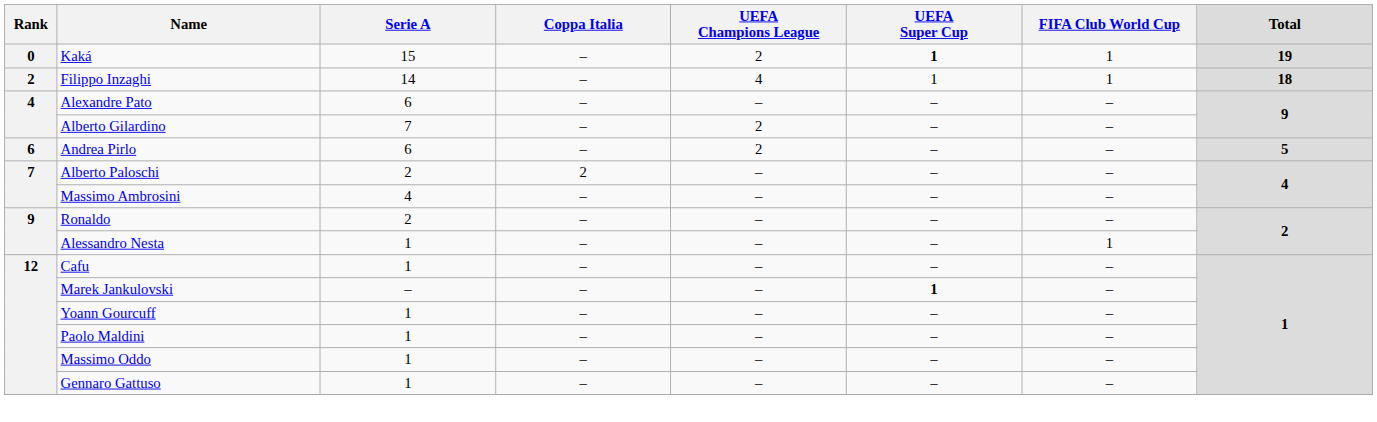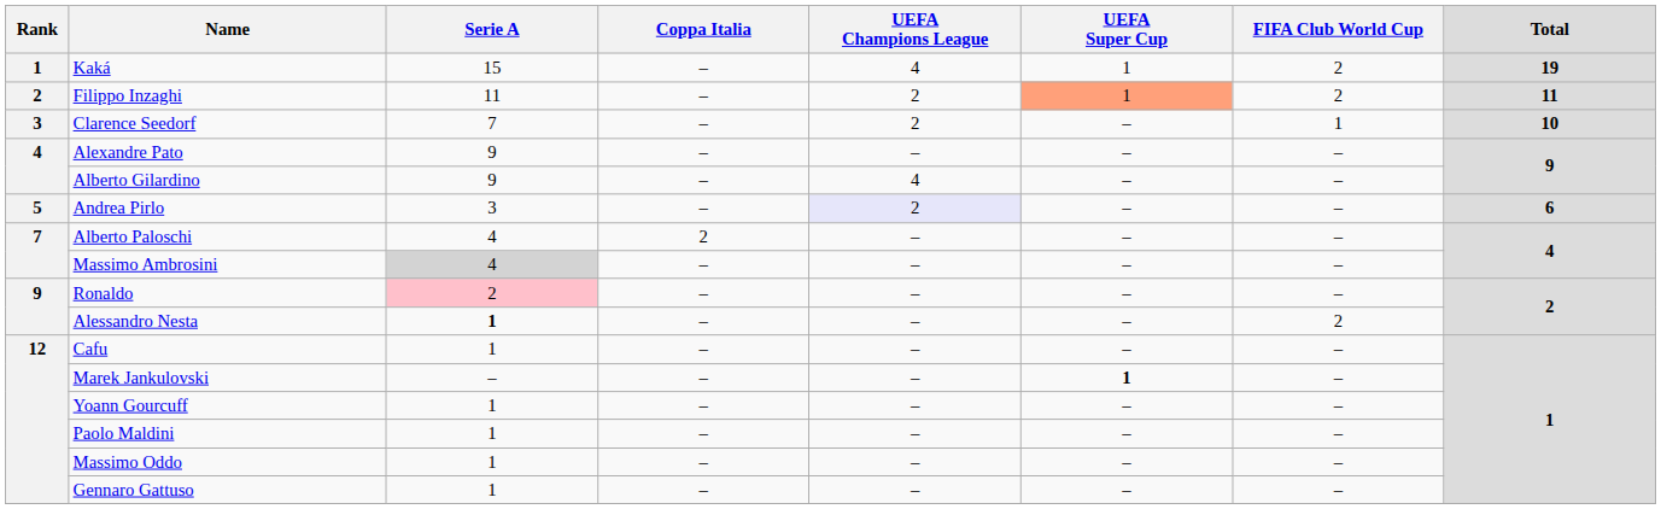 <table class="wikitable" style="text-align: center;" width=75%>
 <tr>
 <th width=3%>Rank</th>
 <th width=15%>Name</th>
 <th width=10%><a href='#'>Serie A</a></th>
 <th width=10%><a href='#'>Coppa Italia</a></th>
 <th width=10%><a href='#'>UEFA<br>Champions League</a></th>
 <th width=10%><a href='#'>UEFA<br>Super Cup</a></th>
 <th width=10%><a href='#'>FIFA Club World Cup</a></th>
 <th width=10% style="background: #DCDCDC">Total</th>
 </tr>
 <tr>
-<th>0</th>
+<th>1</th>
 <td style="text-align:left;"> <a href='#'>Kaká</a></td>
 <td>15</td>
 <td>–</td>
+<td>4</td>
+<td>1</td>
 <td>2</td>
-<td><strong>1</strong></td>
-<td>1</td>
 <th style="background: #DCDCDC">19</th>
 </tr>
 <tr>
 <th>2</th>
 <td style="text-align:left;"> <a href='#'>Filippo Inzaghi</a></td>
-<td>14</td>
+<td>11</td>
 <td>–</td>
-<td>4</td>
+<td>2</td>
+<td style="background: lightsalmon;">1</td>
+<td>2</td>
+<th style="background: #DCDCDC">11</th>
+</tr>
+<tr>
+<th>3</th>
+<td style="text-align:left;"> <a href='#'>Clarence Seedorf</a></td>
+<td>7</td>
+<td>–</td>
+<td>2</td>
+<td>–</td>
 <td>1</td>
-<td>1</td>
-<th style="background: #DCDCDC">18</th>
+<th style="background: #DCDCDC">10</th>
 </tr>
 <tr>
 <th rowspan="2" valign="top">4</th>
 <td style="text-align:left;"> <a href='#'>Alexandre Pato</a></td>
-<td>6</td>
+<td>9</td>
 <td>–</td>
 <td>–</td>
 <td>–</td>
 <td>–</td>
 <th rowspan=2 style="background: #DCDCDC">9</th>
 </tr>
 <tr>
 <td style="text-align:left;"> <a href='#'>Alberto Gilardino</a></td>
-<td>7</td>
+<td>9</td>
 <td>–</td>
-<td>2</td>
+<td>4</td>
 <td>–</td>
 <td>–</td>
 </tr>
 <tr>
-<th>6</th>
+<th>5</th>
 <td style="text-align:left;"> <a href='#'>Andrea Pirlo</a></td>
-<td>6</td>
+<td>3</td>
 <td>–</td>
-<td>2</td>
+<td style="background: lavender;">2</td>
 <td>–</td>
 <td>–</td>
-<th style="background: #DCDCDC">5</th>
+<th style="background: #DCDCDC">6</th>
 </tr>
 <tr>
 <th rowspan="2" valign="top">7</th>
 <td style="text-align:left;"> <a href='#'>Alberto Paloschi</a></td>
-<td>2</td>
+<td>4</td>
 <td>2</td>
 <td>–</td>
 <td>–</td>
 <td>–</td>
 <th rowspan=2 style="background: #DCDCDC">4</th>
 </tr>
 <tr>
 <td style="text-align:left;"> <a href='#'>Massimo Ambrosini</a></td>
-<td>4</td>
+<td style="background: lightgrey;">4</td>
 <td>–</td>
 <td>–</td>
 <td>–</td>
 <td>–</td>
 </tr>
 <tr>
 <th rowspan="2" valign="top">9</th>
 <td style="text-align:left;"> <a href='#'>Ronaldo</a></td>
-<td>2</td>
+<td style="background: pink;">2</td>
 <td>–</td>
 <td>–</td>
 <td>–</td>
 <td>–</td>
 <th rowspan=2 style="background: #DCDCDC">2</th>
 </tr>
 <tr>
 <td style="text-align:left;"> <a href='#'>Alessandro Nesta</a></td>
-<td>1</td>
+<td><strong>1</strong></td>
 <td>–</td>
 <td>–</td>
 <td>–</td>
-<td>1</td>
+<td>2</td>
 </tr>
 <tr>
 <th rowspan="6" valign="top">12</th>
 <td style="text-align:left;"> <a href='#'>Cafu</a></td>
 <td>1</td>
 <td>–</td>
 <td>–</td>
 <td>–</td>
 <td>–</td>
 <th rowspan=6 style="background: #DCDCDC">1</th>
 </tr>
 <tr>
 <td style="text-align:left;"> <a href='#'>Marek Jankulovski</a></td>
 <td>–</td>
 <td>–</td>
 <td>–</td>
 <td><strong>1</strong></td>
 <td>–</td>
 </tr>
 <tr>
 <td style="text-align:left;"> <a href='#'>Yoann Gourcuff</a></td>
 <td>1</td>
 <td>–</td>
 <td>–</td>
 <td>–</td>
 <td>–</td>
 </tr>
 <tr>
 <td style="text-align:left;"> <a href='#'>Paolo Maldini</a></td>
 <td>1</td>
 <td>–</td>
 <td>–</td>
 <td>–</td>
 <td>–</td>
 </tr>
 <tr>
 <td style="text-align:left;"> <a href='#'>Massimo Oddo</a></td>
 <td>1</td>
 <td>–</td>
 <td>–</td>
 <td>–</td>
 <td>–</td>
 </tr>
 <tr>
 <td style="text-align:left;"> <a href='#'>Gennaro Gattuso</a></td>
 <td>1</td>
 <td>–</td>
 <td>–</td>
 <td>–</td>
 <td>–</td>
 </tr>
 <tr>
 </tr>
 </table>
